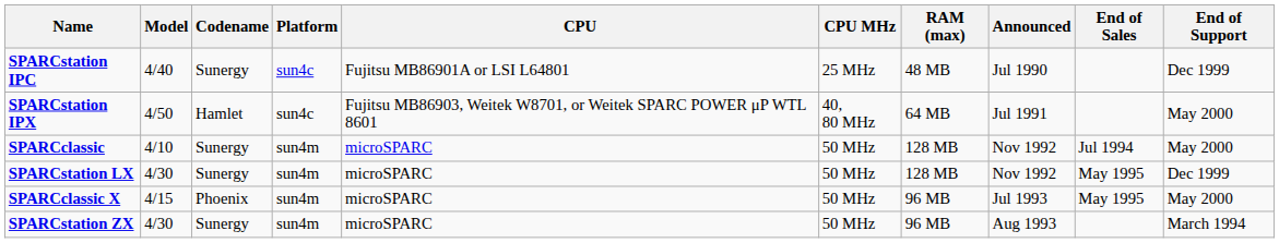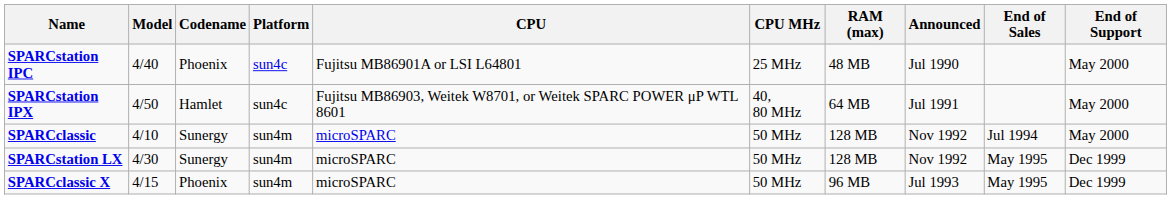 <table width="100%" class="wikitable sortable">
 <tr>
 <th>Name</th>
 <th>Model</th>
 <th>Codename</th>
 <th>Platform</th>
 <th>CPU</th>
 <th>CPU MHz</th>
 <th>RAM (max)</th>
 <th>Announced</th>
 <th>End of Sales</th>
 <th>End of Support</th>
 </tr>
 <tr>
 <td><strong><a href='#'>SPARCstation IPC</a></strong></td>
 <td>4/40</td>
-<td>Sunergy</td>
+<td>Phoenix</td>
 <td><a href='#'>sun4c</a></td>
 <td>Fujitsu MB86901A or LSI L64801</td>
 <td>25 MHz</td>
 <td>48 MB</td>
 <td>Jul 1990</td>
 <td></td>
-<td>Dec 1999</td>
+<td>May 2000</td>
 </tr>
 <tr>
 <td><strong><a href='#'>SPARCstation IPX</a></strong></td>
 <td>4/50</td>
 <td>Hamlet</td>
 <td>sun4c</td>
 <td>Fujitsu MB86903, Weitek W8701, or Weitek SPARC POWER μP WTL 8601</td>
 <td>40, 80 MHz</td>
 <td>64 MB</td>
 <td>Jul 1991</td>
 <td></td>
 <td>May 2000</td>
 </tr>
 <tr>
 <td><strong><a href='#'>SPARCclassic</a></strong> </td>
 <td>4/10</td>
 <td>Sunergy</td>
 <td>sun4m</td>
 <td><a href='#'>microSPARC</a></td>
 <td>50 MHz</td>
 <td>128 MB</td>
 <td>Nov 1992</td>
 <td>Jul 1994</td>
 <td>May 2000</td>
 </tr>
 <tr>
 <td><strong><a href='#'>SPARCstation LX</a></strong></td>
 <td>4/30</td>
 <td>Sunergy</td>
 <td>sun4m</td>
 <td>microSPARC</td>
 <td>50 MHz</td>
 <td>128 MB</td>
 <td>Nov 1992</td>
 <td>May 1995</td>
 <td>Dec 1999</td>
 </tr>
 <tr>
 <td><strong><a href='#'>SPARCclassic X</a></strong> </td>
 <td>4/15</td>
 <td>Phoenix</td>
 <td>sun4m</td>
 <td>microSPARC</td>
 <td>50 MHz</td>
 <td>96 MB</td>
 <td>Jul 1993</td>
 <td>May 1995</td>
-<td>May 2000</td>
-</tr>
-<tr>
-<td><strong><a href='#'>SPARCstation ZX</a></strong></td>
-<td>4/30</td>
-<td>Sunergy</td>
-<td>sun4m</td>
-<td>microSPARC</td>
-<td>50 MHz</td>
-<td>96 MB</td>
-<td>Aug 1993</td>
-<td></td>
-<td>March 1994</td>
+<td>Dec 1999</td>
 </tr>
 </table>
